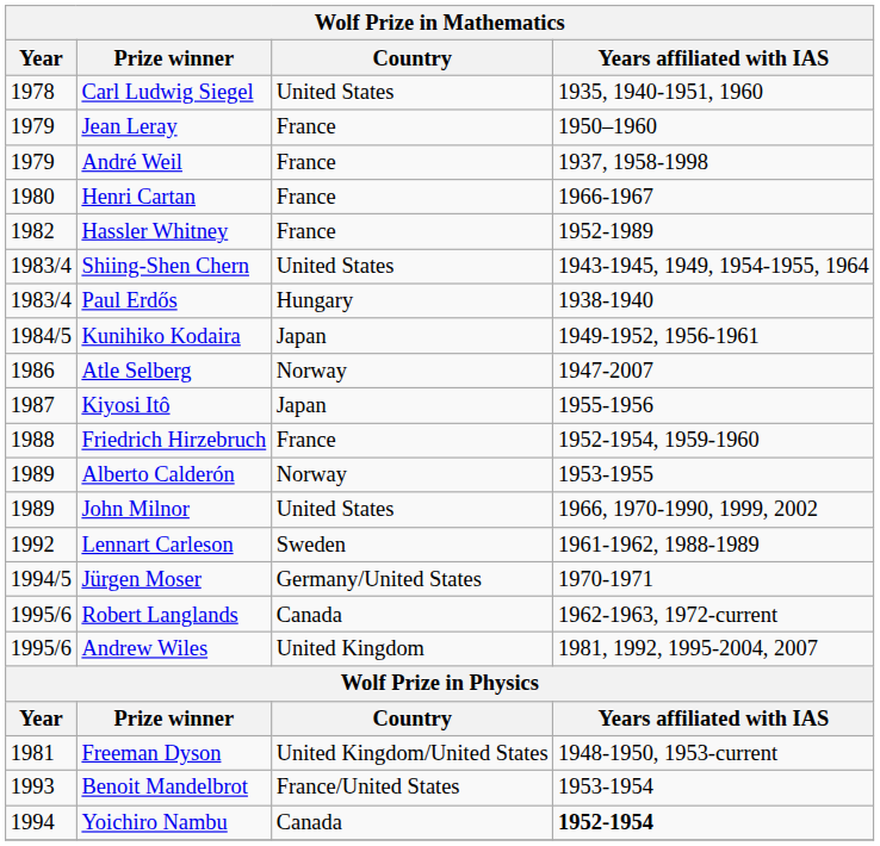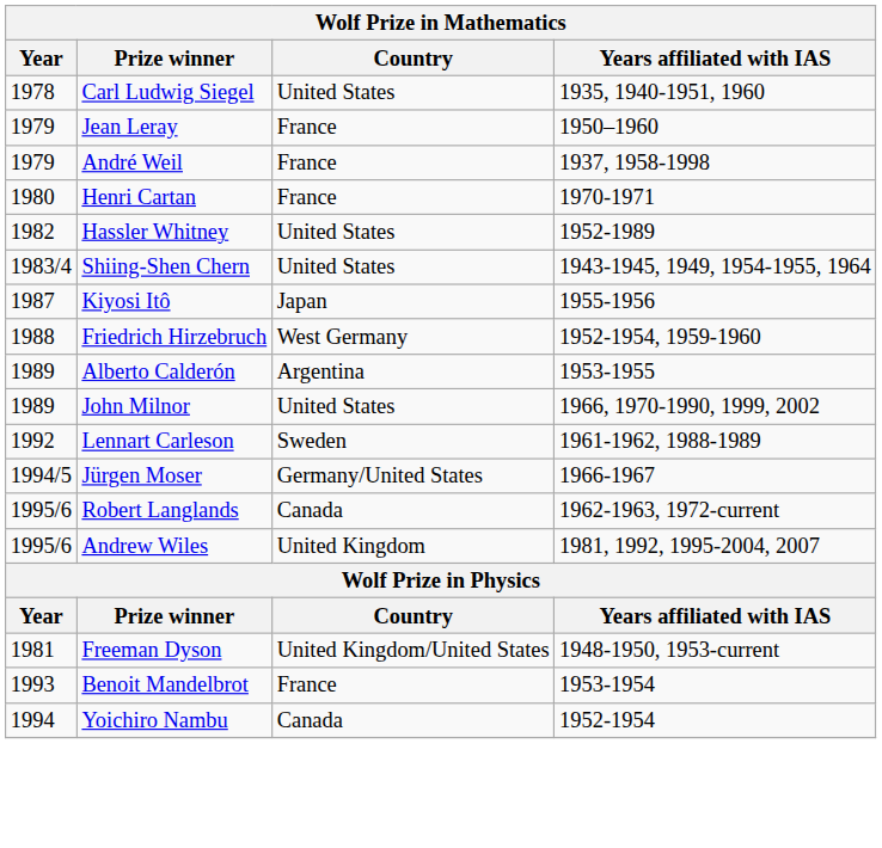 <table class="wikitable">
 <tr>
 <th colspan="4">Wolf Prize in Mathematics</th>
 </tr>
 <tr>
 <th>Year</th>
 <th>Prize winner</th>
 <th>Country</th>
 <th>Years affiliated with IAS</th>
 </tr>
 <tr>
 <td>1978</td>
 <td><a href='#'>Carl Ludwig Siegel</a></td>
 <td>United States</td>
 <td>1935, 1940-1951, 1960</td>
 </tr>
 <tr>
 <td>1979</td>
 <td><a href='#'>Jean Leray</a></td>
 <td>France</td>
 <td>1950–1960</td>
 </tr>
 <tr>
 <td>1979</td>
 <td><a href='#'>André Weil</a></td>
 <td>France</td>
 <td>1937, 1958-1998</td>
 </tr>
 <tr>
 <td>1980</td>
 <td><a href='#'>Henri Cartan</a></td>
 <td>France</td>
-<td>1966-1967</td>
+<td>1970-1971</td>
 </tr>
 <tr>
 <td>1982</td>
 <td><a href='#'>Hassler Whitney</a></td>
-<td>France</td>
+<td>United States</td>
 <td>1952-1989</td>
 </tr>
 <tr>
 <td>1983/4</td>
 <td><a href='#'>Shiing-Shen Chern</a></td>
 <td>United States</td>
 <td>1943-1945, 1949, 1954-1955, 1964</td>
-</tr>
-<tr>
-<td>1983/4</td>
-<td><a href='#'>Paul Erdős</a></td>
-<td>Hungary</td>
-<td>1938-1940</td>
-</tr>
-<tr>
-<td>1984/5</td>
-<td><a href='#'>Kunihiko Kodaira</a></td>
-<td>Japan</td>
-<td>1949-1952, 1956-1961</td>
-</tr>
-<tr>
-<td>1986</td>
-<td><a href='#'>Atle Selberg</a></td>
-<td>Norway</td>
-<td>1947-2007</td>
 </tr>
 <tr>
 <td>1987</td>
 <td><a href='#'>Kiyosi Itô</a></td>
 <td>Japan</td>
 <td>1955-1956</td>
 </tr>
 <tr>
 <td>1988</td>
 <td><a href='#'>Friedrich Hirzebruch</a></td>
-<td>France</td>
+<td>West Germany</td>
 <td>1952-1954, 1959-1960</td>
 </tr>
 <tr>
 <td>1989</td>
 <td><a href='#'>Alberto Calderón</a></td>
-<td>Norway</td>
+<td>Argentina</td>
 <td>1953-1955</td>
 </tr>
 <tr>
 <td>1989</td>
 <td><a href='#'>John Milnor</a></td>
 <td>United States</td>
 <td>1966, 1970-1990, 1999, 2002</td>
 </tr>
 <tr>
 <td>1992</td>
 <td><a href='#'>Lennart Carleson</a></td>
 <td>Sweden</td>
 <td>1961-1962, 1988-1989</td>
 </tr>
 <tr>
 <td>1994/5</td>
 <td><a href='#'>Jürgen Moser</a></td>
 <td>Germany/United States</td>
-<td>1970-1971</td>
+<td>1966-1967</td>
 </tr>
 <tr>
 <td>1995/6</td>
 <td><a href='#'>Robert Langlands</a></td>
 <td>Canada</td>
 <td>1962-1963, 1972-current</td>
 </tr>
 <tr>
 <td>1995/6</td>
 <td><a href='#'>Andrew Wiles</a></td>
 <td>United Kingdom</td>
 <td>1981, 1992, 1995-2004, 2007</td>
 </tr>
 <tr>
 <th colspan="4">Wolf Prize in Physics</th>
 </tr>
 <tr>
 <th>Year</th>
 <th>Prize winner</th>
 <th>Country</th>
 <th>Years affiliated with IAS</th>
 </tr>
 <tr>
 <td>1981</td>
 <td><a href='#'>Freeman Dyson</a></td>
 <td>United Kingdom/United States</td>
 <td>1948-1950, 1953-current</td>
 </tr>
 <tr>
 <td>1993</td>
 <td><a href='#'>Benoit Mandelbrot</a></td>
-<td>France/United States</td>
+<td>France</td>
 <td>1953-1954</td>
 </tr>
 <tr>
 <td>1994</td>
 <td><a href='#'>Yoichiro Nambu</a></td>
 <td>Canada</td>
-<td><strong>1952-1954</strong></td>
+<td>1952-1954</td>
 </tr>
 <tr>
 </tr>
 </table>
